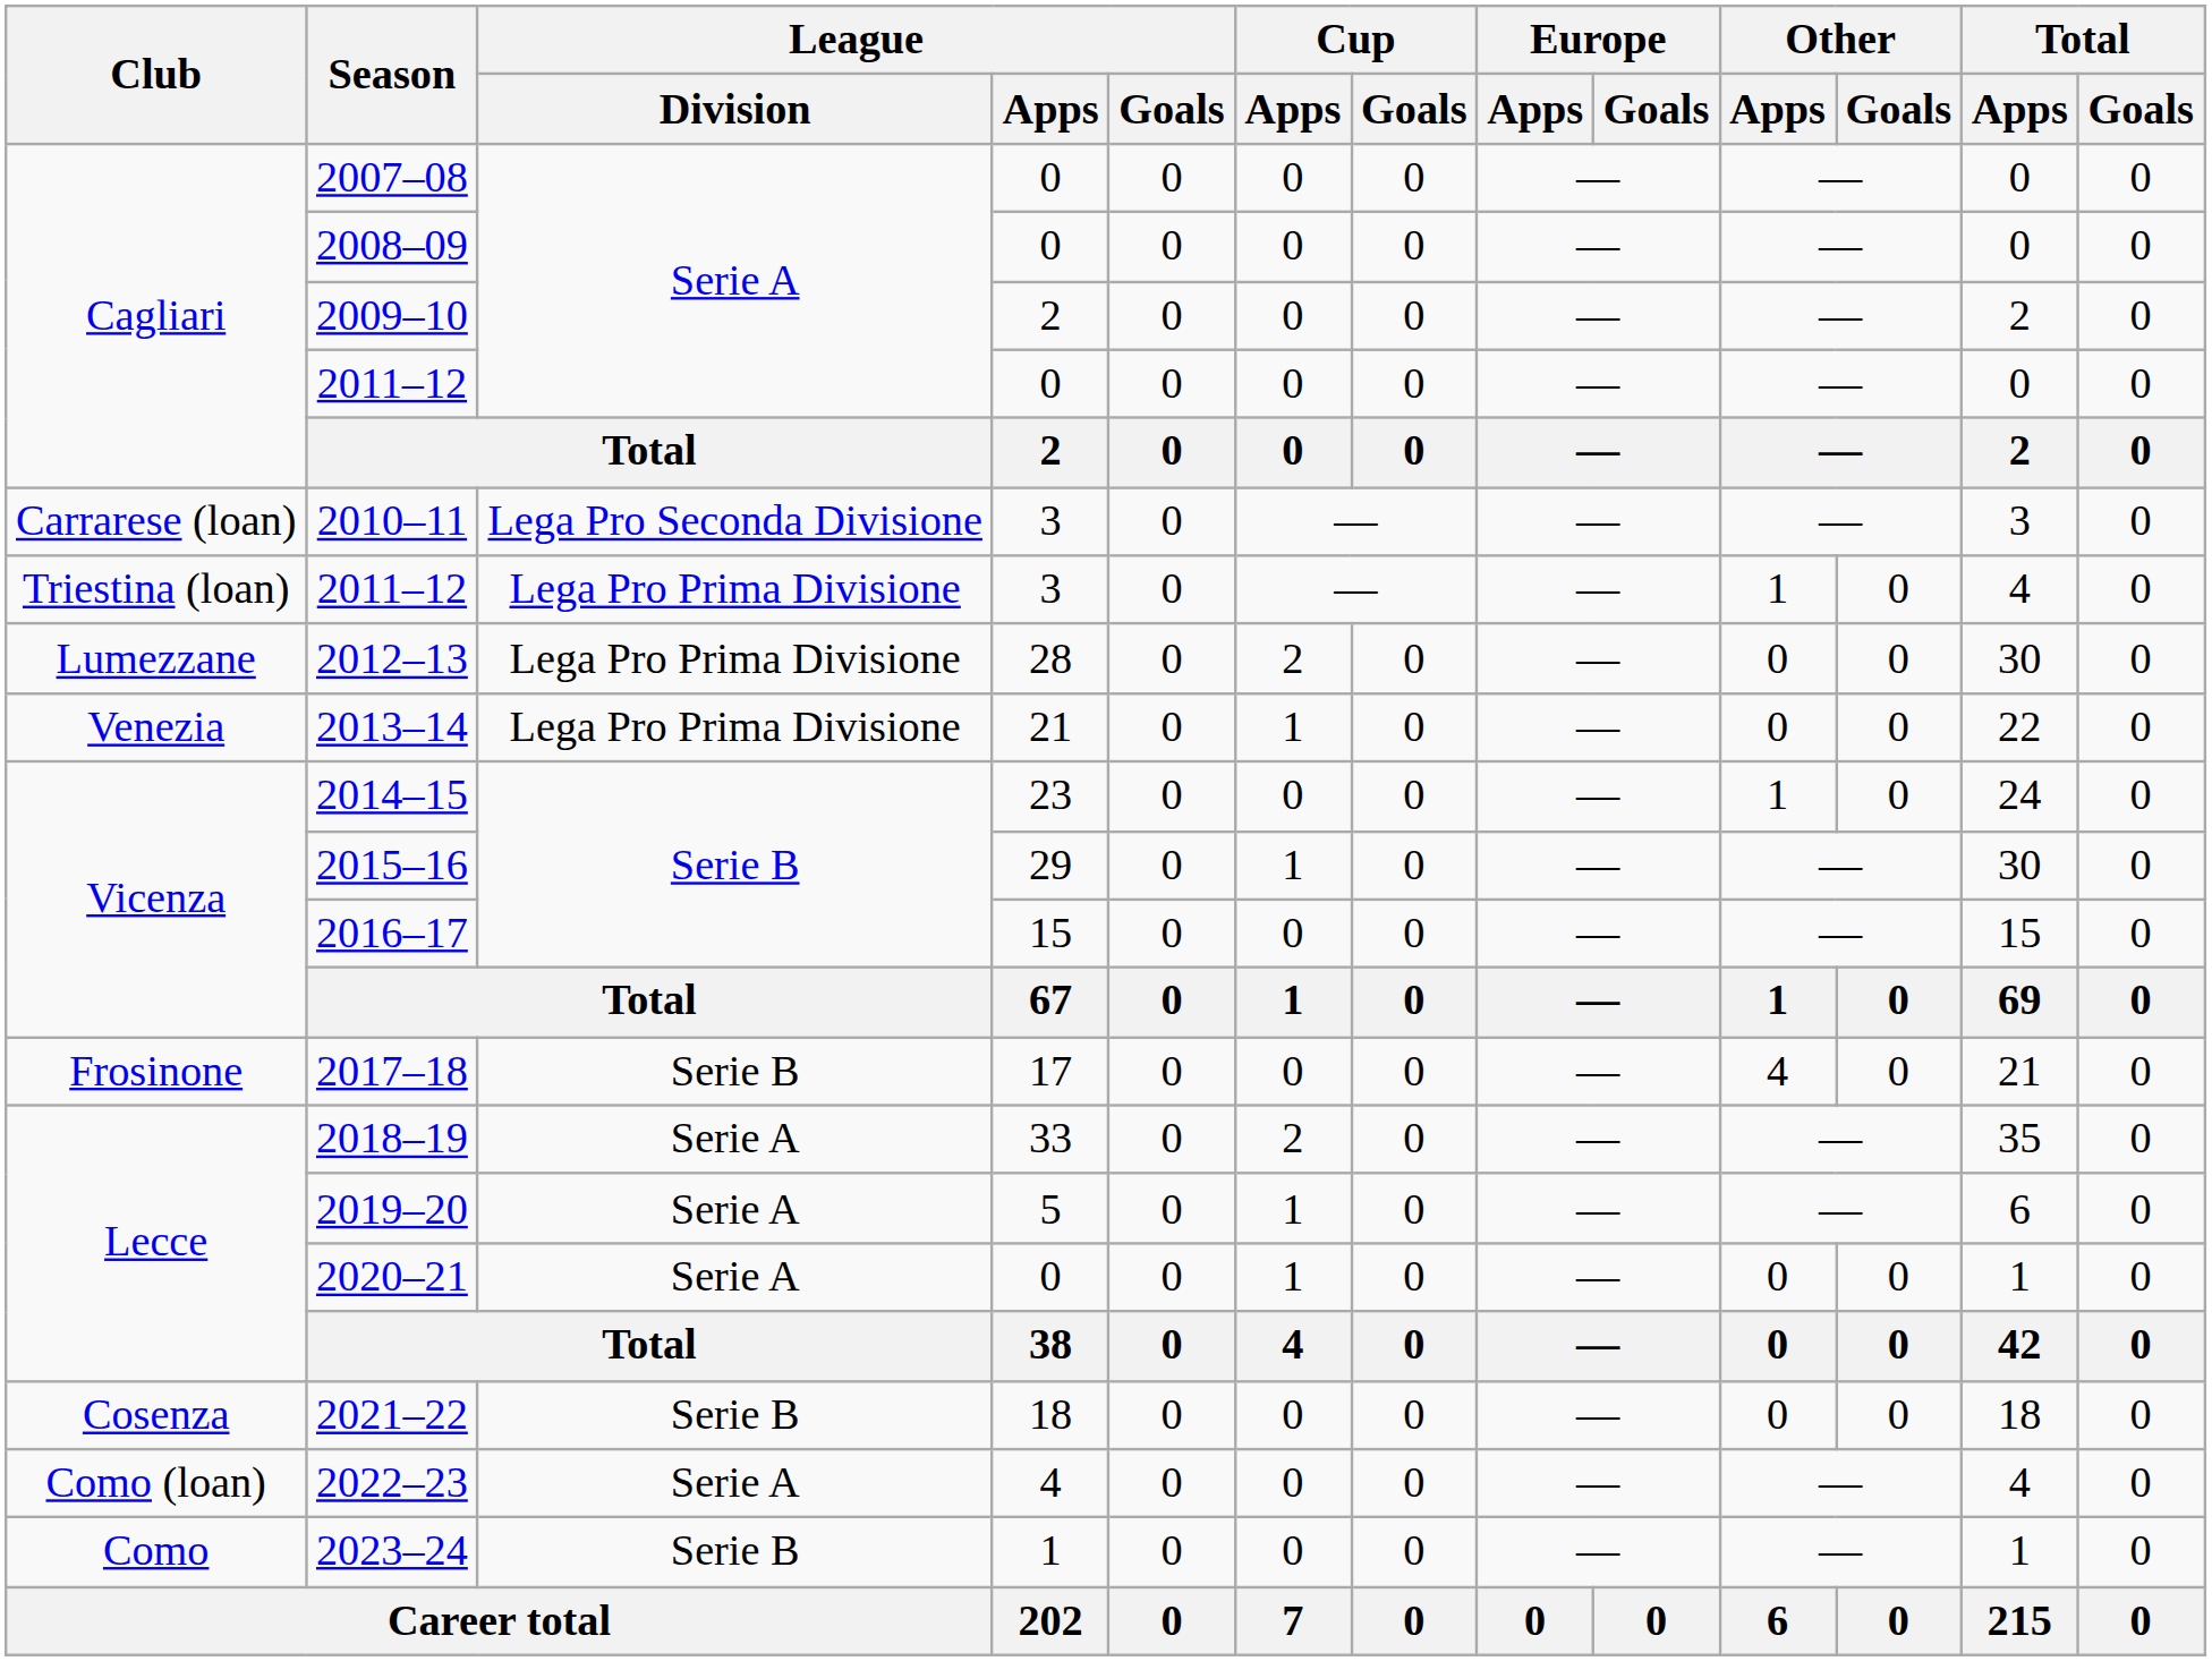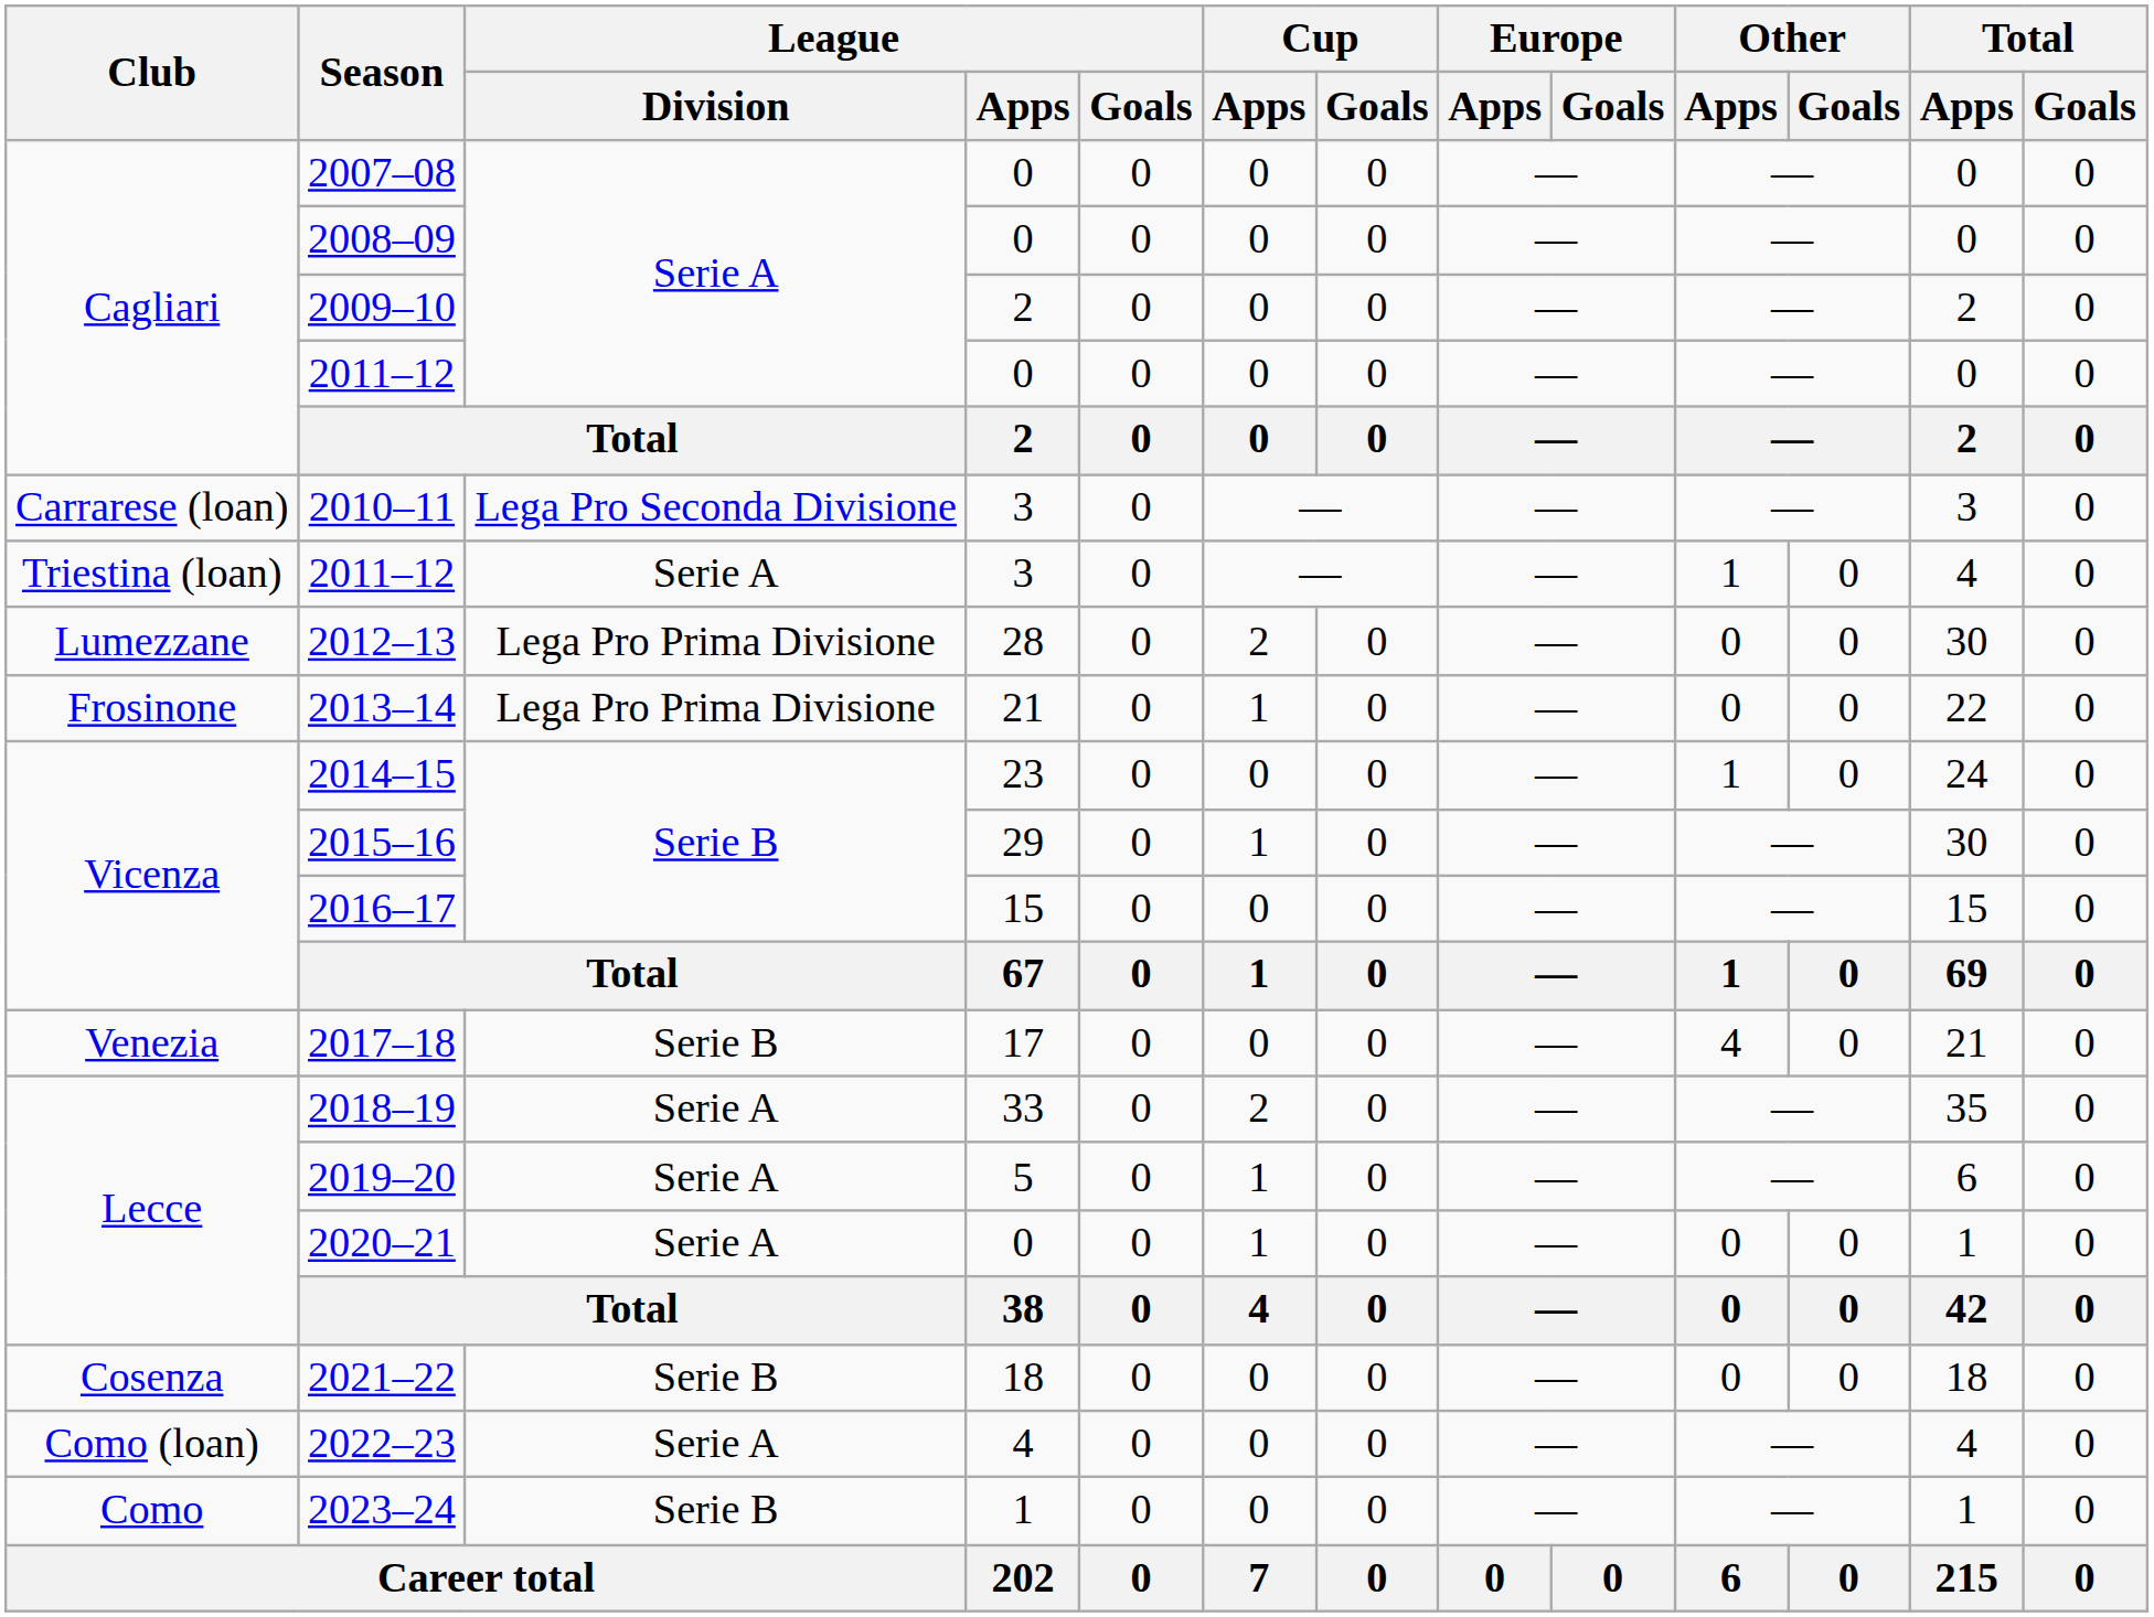 <table class="wikitable" style="text-align:center">
 <tr>
 <th rowspan="2">Club</th>
 <th rowspan="2">Season</th>
 <th colspan="3">League</th>
 <th colspan="2">Cup</th>
 <th colspan="2">Europe</th>
 <th colspan="2">Other</th>
 <th colspan="2">Total</th>
 </tr>
 <tr>
 <th>Division</th>
 <th>Apps</th>
 <th>Goals</th>
 <th>Apps</th>
 <th>Goals</th>
 <th>Apps</th>
 <th>Goals</th>
 <th>Apps</th>
 <th>Goals</th>
 <th>Apps</th>
 <th>Goals</th>
 </tr>
 <tr>
 <td rowspan="5"><a href='#'>Cagliari</a></td>
 <td><a href='#'>2007–08</a></td>
 <td rowspan="4"><a href='#'>Serie A</a></td>
 <td>0</td>
 <td>0</td>
 <td>0</td>
 <td>0</td>
 <td colspan="2">—</td>
 <td colspan="2">—</td>
 <td>0</td>
 <td>0</td>
 </tr>
 <tr>
 <td><a href='#'>2008–09</a></td>
 <td>0</td>
 <td>0</td>
 <td>0</td>
 <td>0</td>
 <td colspan="2">—</td>
 <td colspan="2">—</td>
 <td>0</td>
 <td>0</td>
 </tr>
 <tr>
 <td><a href='#'>2009–10</a></td>
 <td>2</td>
 <td>0</td>
 <td>0</td>
 <td>0</td>
 <td colspan="2">—</td>
 <td colspan="2">—</td>
 <td>2</td>
 <td>0</td>
 </tr>
 <tr>
 <td><a href='#'>2011–12</a></td>
 <td>0</td>
 <td>0</td>
 <td>0</td>
 <td>0</td>
 <td colspan="2">—</td>
 <td colspan="2">—</td>
 <td>0</td>
 <td>0</td>
 </tr>
 <tr>
 <th colspan="2">Total</th>
 <th>2</th>
 <th>0</th>
 <th>0</th>
 <th>0</th>
 <th colspan="2">—</th>
 <th colspan="2">—</th>
 <th>2</th>
 <th>0</th>
 </tr>
 <tr>
 <td><a href='#'>Carrarese</a> (loan)</td>
 <td><a href='#'>2010–11</a></td>
 <td><a href='#'>Lega Pro Seconda Divisione</a></td>
 <td>3</td>
 <td>0</td>
 <td colspan="2">—</td>
 <td colspan="2">—</td>
 <td colspan="2">—</td>
 <td>3</td>
 <td>0</td>
 </tr>
 <tr>
 <td><a href='#'>Triestina</a> (loan)</td>
 <td><a href='#'>2011–12</a></td>
-<td><a href='#'>Lega Pro Prima Divisione</a></td>
+<td>Serie A</td>
 <td>3</td>
 <td>0</td>
 <td colspan="2">—</td>
 <td colspan="2">—</td>
 <td>1</td>
 <td>0</td>
 <td>4</td>
 <td>0</td>
 </tr>
 <tr>
 <td><a href='#'>Lumezzane</a></td>
 <td><a href='#'>2012–13</a></td>
 <td>Lega Pro Prima Divisione</td>
 <td>28</td>
 <td>0</td>
 <td>2</td>
 <td>0</td>
 <td colspan="2">—</td>
 <td>0</td>
 <td>0</td>
 <td>30</td>
 <td>0</td>
 </tr>
 <tr>
-<td><a href='#'>Venezia</a></td>
+<td><a href='#'>Frosinone</a></td>
 <td><a href='#'>2013–14</a></td>
 <td>Lega Pro Prima Divisione</td>
 <td>21</td>
 <td>0</td>
 <td>1</td>
 <td>0</td>
 <td colspan="2">—</td>
 <td>0</td>
 <td>0</td>
 <td>22</td>
 <td>0</td>
 </tr>
 <tr>
 <td rowspan="4"><a href='#'>Vicenza</a></td>
 <td><a href='#'>2014–15</a></td>
 <td rowspan="3"><a href='#'>Serie B</a></td>
 <td>23</td>
 <td>0</td>
 <td>0</td>
 <td>0</td>
 <td colspan="2">—</td>
 <td>1</td>
 <td>0</td>
 <td>24</td>
 <td>0</td>
 </tr>
 <tr>
 <td><a href='#'>2015–16</a></td>
 <td>29</td>
 <td>0</td>
 <td>1</td>
 <td>0</td>
 <td colspan="2">—</td>
 <td colspan="2">—</td>
 <td>30</td>
 <td>0</td>
 </tr>
 <tr>
 <td><a href='#'>2016–17</a></td>
 <td>15</td>
 <td>0</td>
 <td>0</td>
 <td>0</td>
 <td colspan="2">—</td>
 <td colspan="2">—</td>
 <td>15</td>
 <td>0</td>
 </tr>
 <tr>
 <th colspan="2">Total</th>
 <th>67</th>
 <th>0</th>
 <th>1</th>
 <th>0</th>
 <th colspan="2">—</th>
 <th>1</th>
 <th>0</th>
 <th>69</th>
 <th>0</th>
 </tr>
 <tr>
-<td><a href='#'>Frosinone</a></td>
+<td><a href='#'>Venezia</a></td>
 <td><a href='#'>2017–18</a></td>
 <td>Serie B</td>
 <td>17</td>
 <td>0</td>
 <td>0</td>
 <td>0</td>
 <td colspan="2">—</td>
 <td>4</td>
 <td>0</td>
 <td>21</td>
 <td>0</td>
 </tr>
 <tr>
 <td rowspan="4"><a href='#'>Lecce</a></td>
 <td><a href='#'>2018–19</a></td>
 <td>Serie A</td>
 <td>33</td>
 <td>0</td>
 <td>2</td>
 <td>0</td>
 <td colspan="2">—</td>
 <td colspan="2">—</td>
 <td>35</td>
 <td>0</td>
 </tr>
 <tr>
 <td><a href='#'>2019–20</a></td>
 <td>Serie A</td>
 <td>5</td>
 <td>0</td>
 <td>1</td>
 <td>0</td>
 <td colspan="2">—</td>
 <td colspan="2">—</td>
 <td>6</td>
 <td>0</td>
 </tr>
 <tr>
 <td><a href='#'>2020–21</a></td>
 <td>Serie A</td>
 <td>0</td>
 <td>0</td>
 <td>1</td>
 <td>0</td>
 <td colspan="2">—</td>
 <td>0</td>
 <td>0</td>
 <td>1</td>
 <td>0</td>
 </tr>
 <tr>
 <th colspan="2">Total</th>
 <th>38</th>
 <th>0</th>
 <th>4</th>
 <th>0</th>
 <th colspan="2">—</th>
 <th>0</th>
 <th>0</th>
 <th>42</th>
 <th>0</th>
 </tr>
 <tr>
 <td><a href='#'>Cosenza</a></td>
 <td><a href='#'>2021–22</a></td>
 <td>Serie B</td>
 <td>18</td>
 <td>0</td>
 <td>0</td>
 <td>0</td>
 <td colspan="2">—</td>
 <td>0</td>
 <td>0</td>
 <td>18</td>
 <td>0</td>
 </tr>
 <tr>
 <td><a href='#'>Como</a> (loan)</td>
 <td><a href='#'>2022–23</a></td>
 <td>Serie A</td>
 <td>4</td>
 <td>0</td>
 <td>0</td>
 <td>0</td>
 <td colspan="2">—</td>
 <td colspan="2">—</td>
 <td>4</td>
 <td>0</td>
 </tr>
 <tr>
 <td><a href='#'>Como</a></td>
 <td><a href='#'>2023–24</a></td>
 <td>Serie B</td>
 <td>1</td>
 <td>0</td>
 <td>0</td>
 <td>0</td>
 <td colspan="2">—</td>
 <td colspan="2">—</td>
 <td>1</td>
 <td>0</td>
 </tr>
 <tr>
 <th colspan="3">Career total</th>
 <th>202</th>
 <th>0</th>
 <th>7</th>
 <th>0</th>
 <th>0</th>
 <th>0</th>
 <th>6</th>
 <th>0</th>
 <th>215</th>
 <th>0</th>
 </tr>
 </table>
